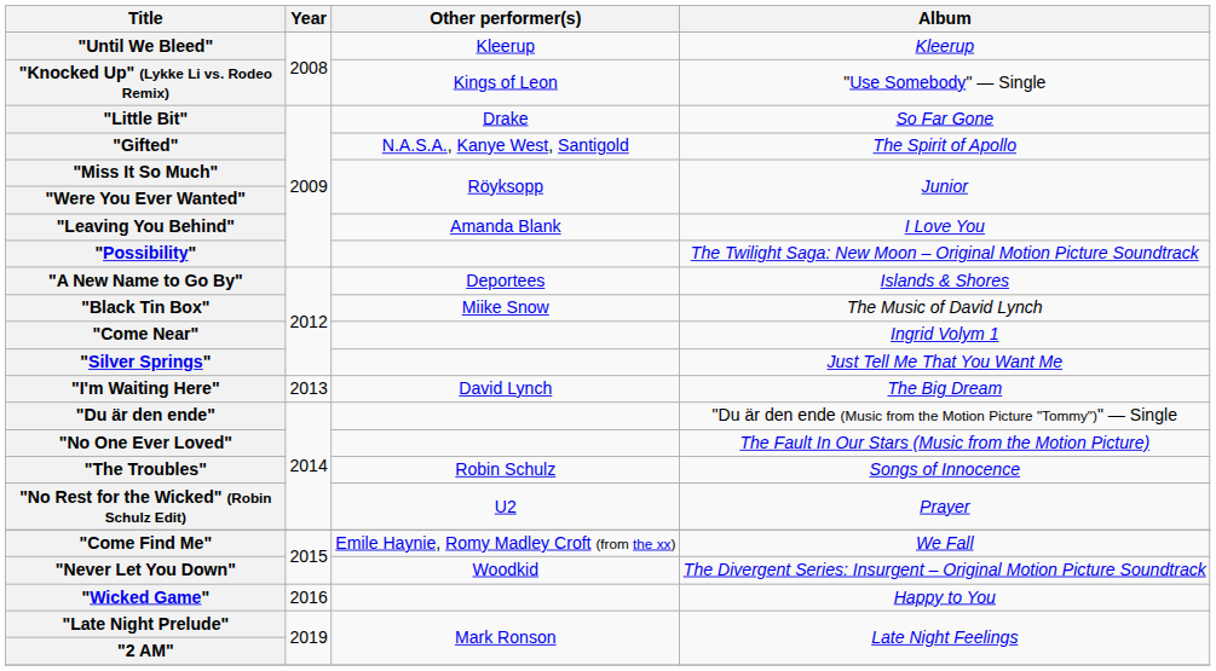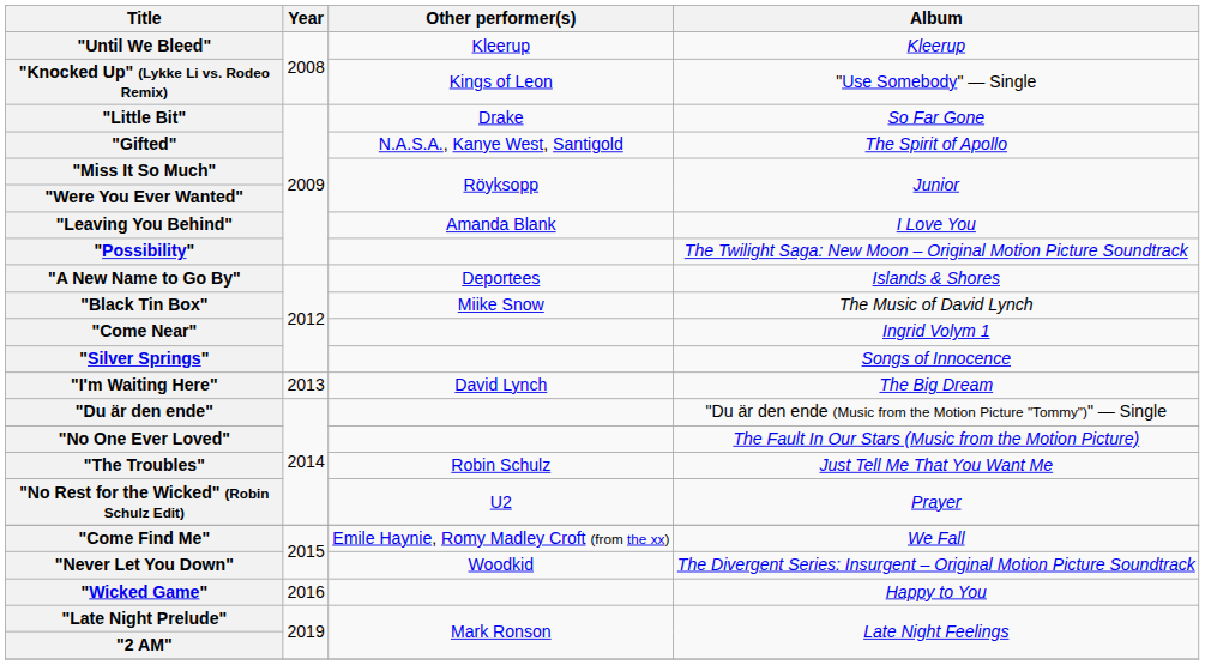 <table class="wikitable plainrowheaders" style="text-align:center;" border="1">
 <tr>
 <th scope="col" style="width:16em;">Title</th>
 <th scope="col">Year</th>
 <th scope="col">Other performer(s)</th>
 <th scope="col">Album</th>
 </tr>
 <tr>
 <th scope="row">"Until We Bleed"</th>
 <td rowspan="2">2008</td>
 <td><a href='#'>Kleerup</a></td>
 <td><em><a href='#'>Kleerup</a></em></td>
 </tr>
 <tr>
 <th scope="row">"Knocked Up" <small>(Lykke Li vs. Rodeo Remix)</small></th>
 <td><a href='#'>Kings of Leon</a></td>
 <td>"<a href='#'>Use Somebody</a>" — Single</td>
 </tr>
 <tr>
 <th scope="row">"Little Bit"</th>
 <td rowspan="6">2009</td>
 <td><a href='#'>Drake</a></td>
 <td><em><a href='#'>So Far Gone</a></em></td>
 </tr>
 <tr>
 <th scope="row">"Gifted"</th>
 <td><a href='#'>N.A.S.A.</a>, <a href='#'>Kanye West</a>, <a href='#'>Santigold</a></td>
 <td><em><a href='#'>The Spirit of Apollo</a></em></td>
 </tr>
 <tr>
 <th scope="row">"Miss It So Much"</th>
 <td rowspan="2"><a href='#'>Röyksopp</a></td>
 <td rowspan="2"><em><a href='#'>Junior</a></em></td>
 </tr>
 <tr>
 <th scope="row">"Were You Ever Wanted"</th>
 </tr>
 <tr>
 <th scope="row">"Leaving You Behind"</th>
 <td><a href='#'>Amanda Blank</a></td>
 <td><em><a href='#'>I Love You</a></em></td>
 </tr>
 <tr>
 <th scope="row">"<a href='#'>Possibility</a>"</th>
 <td></td>
 <td><em><a href='#'>The Twilight Saga: New Moon – Original Motion Picture Soundtrack</a></em></td>
 </tr>
 <tr>
 <th scope="row">"A New Name to Go By"</th>
 <td rowspan="4">2012</td>
 <td><a href='#'>Deportees</a></td>
 <td><em><a href='#'>Islands & Shores</a></em></td>
 </tr>
 <tr>
 <th scope="row">"Black Tin Box"</th>
 <td><a href='#'>Miike Snow</a></td>
 <td><em>The Music of David Lynch</em></td>
 </tr>
 <tr>
 <th scope="row">"Come Near"</th>
 <td></td>
 <td><em><a href='#'>Ingrid Volym 1</a></em></td>
 </tr>
 <tr>
 <th scope="row">"<a href='#'>Silver Springs</a>"</th>
 <td></td>
-<td><em><a href='#'>Just Tell Me That You Want Me</a></em></td>
+<td><em><a href='#'>Songs of Innocence</a></em></td>
 </tr>
 <tr>
 <th scope="row">"I'm Waiting Here" </th>
 <td>2013</td>
 <td><a href='#'>David Lynch</a></td>
 <td><em><a href='#'>The Big Dream</a></em></td>
 </tr>
 <tr>
 <th scope="row">"Du är den ende"</th>
 <td rowspan="4">2014</td>
 <td></td>
 <td>"Du är den ende <small>(Music from the Motion Picture "Tommy")</small>" — Single</td>
 </tr>
 <tr>
 <th scope="row">"No One Ever Loved"</th>
 <td></td>
 <td><em><a href='#'>The Fault In Our Stars (Music from the Motion Picture)</a></em></td>
 </tr>
 <tr>
 <th scope="row">"The Troubles"</th>
 <td><a href='#'>Robin Schulz</a></td>
-<td><em><a href='#'>Songs of Innocence</a></em></td>
+<td><em><a href='#'>Just Tell Me That You Want Me</a></em></td>
 </tr>
 <tr>
 <th scope="row">"No Rest for the Wicked" <small>(Robin Schulz Edit)</small></th>
 <td><a href='#'>U2</a></td>
 <td><em><a href='#'>Prayer</a></em></td>
 </tr>
 <tr>
 </tr>
 <tr>
 <th scope="row">"Come Find Me"</th>
 <td rowspan="2">2015</td>
 <td><a href='#'>Emile Haynie</a>, <a href='#'>Romy Madley Croft</a> <small>(from <a href='#'>the xx</a>)</small></td>
 <td><em><a href='#'>We Fall</a></em></td>
 </tr>
 <tr>
 <th scope="row">"Never Let You Down"</th>
 <td><a href='#'>Woodkid</a></td>
 <td><em><a href='#'>The Divergent Series: Insurgent – Original Motion Picture Soundtrack</a></em></td>
 </tr>
 <tr>
 <th scope="row">"<a href='#'>Wicked Game</a>"</th>
 <td>2016</td>
 <td></td>
 <td><em><a href='#'>Happy to You</a></em></td>
 </tr>
 <tr>
 <th scope="row">"Late Night Prelude"</th>
 <td rowspan=2>2019</td>
 <td rowspan=2><a href='#'>Mark Ronson</a></td>
 <td rowspan=2><em><a href='#'>Late Night Feelings</a></em></td>
 </tr>
 <tr>
 <th scope="row">"2 AM"</th>
 </tr>
 <tr>
 </tr>
 </table>
